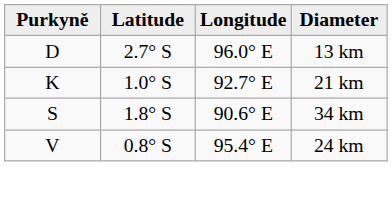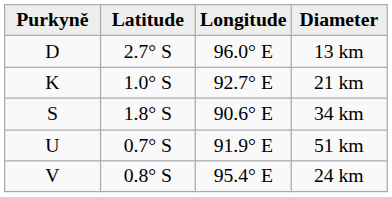 <table class="wikitable">
 <tr>
 <th width="25%" style="background:#eeeeee;">Purkyně</th>
 <th width="25%" style="background:#eeeeee;">Latitude</th>
 <th width="25%" style="background:#eeeeee;">Longitude</th>
 <th width="25%" style="background:#eeeeee;">Diameter</th>
 </tr>
 <tr>
 <td align="center">D</td>
 <td align="center">2.7° S</td>
 <td align="center">96.0° E</td>
 <td align="center">13 km</td>
 </tr>
 <tr>
 <td align="center">K</td>
 <td align="center">1.0° S</td>
 <td align="center">92.7° E</td>
 <td align="center">21 km</td>
 </tr>
 <tr>
 <td align="center">S</td>
 <td align="center">1.8° S</td>
 <td align="center">90.6° E</td>
 <td align="center">34 km</td>
 </tr>
 <tr>
+<td align="center">U</td>
+<td align="center">0.7° S</td>
+<td align="center">91.9° E</td>
+<td align="center">51 km</td>
+</tr>
+<tr>
 <td align="center">V</td>
 <td align="center">0.8° S</td>
 <td align="center">95.4° E</td>
 <td align="center">24 km</td>
 </tr>
 </table>
